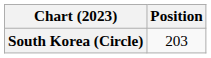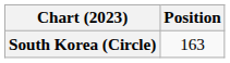 <table class="wikitable plainrowheaders" style="text-align:center">
 <tr>
 <th scope="col">Chart (2023)</th>
 <th scope="col">Position</th>
 </tr>
 <tr>
 <th scope="row">South Korea (Circle)</th>
-<td>203</td>
+<td>163</td>
 </tr>
 </table>
